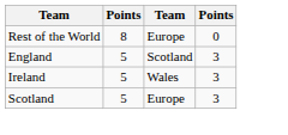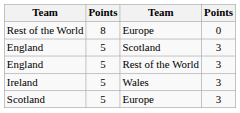 <table class="wikitable" style="text-align:center">
 <tr>
 <th>Team</th>
 <th>Points</th>
 <th>Team</th>
 <th>Points</th>
 </tr>
 <tr>
 <td align=left>Rest of the World</td>
 <td>8</td>
 <td align=left> Europe</td>
 <td>0</td>
 </tr>
 <tr>
 <td align=left> England</td>
 <td>5</td>
 <td align=left> Scotland</td>
 <td>3</td>
 </tr>
 <tr>
+<td align=left> England</td>
+<td>5</td>
+<td align=left>Rest of the World</td>
+<td>3</td>
+</tr>
+<tr>
 <td align=left> Ireland</td>
 <td>5</td>
 <td align=left> Wales</td>
 <td>3</td>
 </tr>
 <tr>
 <td align=left> Scotland</td>
 <td>5</td>
 <td align=left> Europe</td>
 <td>3</td>
 </tr>
 </table>
